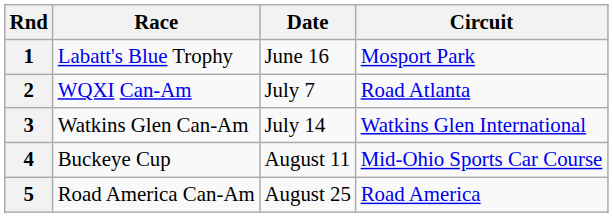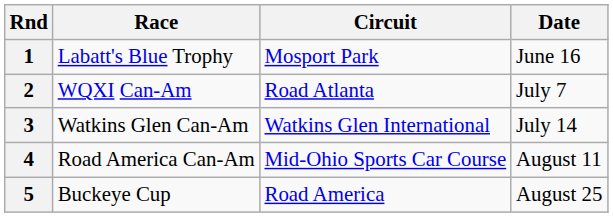 <table class="wikitable" style="font-size: 90%;">
 <tr>
 <th>Rnd</th>
 <th>Race</th>
+<th>Circuit</th>
 <th>Date</th>
-<th>Circuit</th>
 </tr>
 <tr>
 <th>1</th>
 <td><a href='#'>Labatt's Blue</a> Trophy</td>
+<td><a href='#'>Mosport Park</a></td>
 <td>June 16</td>
-<td><a href='#'>Mosport Park</a></td>
 </tr>
 <tr>
 <th>2</th>
 <td><a href='#'>WQXI</a> <a href='#'>Can-Am</a></td>
+<td><a href='#'>Road Atlanta</a></td>
 <td>July 7</td>
-<td><a href='#'>Road Atlanta</a></td>
 </tr>
 <tr>
 <th>3</th>
 <td>Watkins Glen Can-Am</td>
+<td><a href='#'>Watkins Glen International</a></td>
 <td>July 14</td>
-<td><a href='#'>Watkins Glen International</a></td>
 </tr>
 <tr>
 <th>4</th>
-<td>Buckeye Cup</td>
+<td>Road America Can-Am</td>
+<td><a href='#'>Mid-Ohio Sports Car Course</a></td>
 <td>August 11</td>
-<td><a href='#'>Mid-Ohio Sports Car Course</a></td>
 </tr>
 <tr>
 <th>5</th>
-<td>Road America Can-Am</td>
+<td>Buckeye Cup</td>
+<td><a href='#'>Road America</a></td>
 <td>August 25</td>
-<td><a href='#'>Road America</a></td>
 </tr>
 </table>
